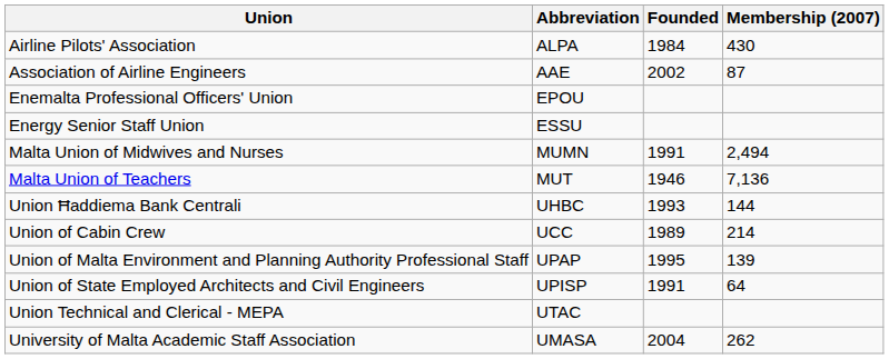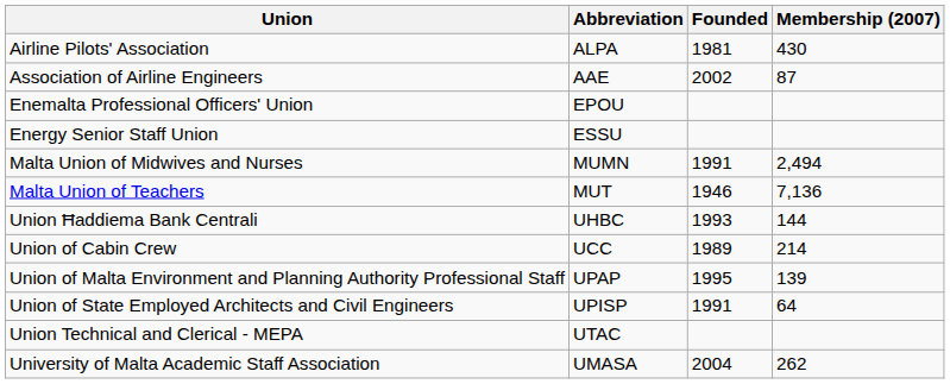 <table class="wikitable sortable">
 <tr>
 <th>Union</th>
 <th>Abbreviation</th>
 <th>Founded</th>
 <th>Membership (2007)</th>
 </tr>
 <tr>
 <td>Airline Pilots' Association</td>
 <td>ALPA</td>
-<td>1984</td>
+<td>1981</td>
 <td>430</td>
 </tr>
 <tr>
 <td>Association of Airline Engineers</td>
 <td>AAE</td>
 <td>2002</td>
 <td>87</td>
 </tr>
 <tr>
 <td>Enemalta Professional Officers' Union</td>
 <td>EPOU</td>
 <td></td>
 <td></td>
 </tr>
 <tr>
 <td>Energy Senior Staff Union</td>
 <td>ESSU</td>
 <td></td>
 <td></td>
 </tr>
 <tr>
 <td>Malta Union of Midwives and Nurses</td>
 <td>MUMN</td>
 <td>1991</td>
 <td>2,494</td>
 </tr>
 <tr>
 <td><a href='#'>Malta Union of Teachers</a></td>
 <td>MUT</td>
 <td>1946</td>
 <td>7,136</td>
 </tr>
 <tr>
 <td>Union Ħaddiema Bank Centrali</td>
 <td>UHBC</td>
 <td>1993</td>
 <td>144</td>
 </tr>
 <tr>
 <td>Union of Cabin Crew</td>
 <td>UCC</td>
 <td>1989</td>
 <td>214</td>
 </tr>
 <tr>
 <td>Union of Malta Environment and Planning Authority Professional Staff</td>
 <td>UPAP</td>
 <td>1995</td>
 <td>139</td>
 </tr>
 <tr>
 <td>Union of State Employed Architects and Civil Engineers</td>
 <td>UPISP</td>
 <td>1991</td>
 <td>64</td>
 </tr>
 <tr>
 <td>Union Technical and Clerical - MEPA</td>
 <td>UTAC</td>
 <td></td>
 <td></td>
 </tr>
 <tr>
 <td>University of Malta Academic Staff Association</td>
 <td>UMASA</td>
 <td>2004</td>
 <td>262</td>
 </tr>
 </table>
